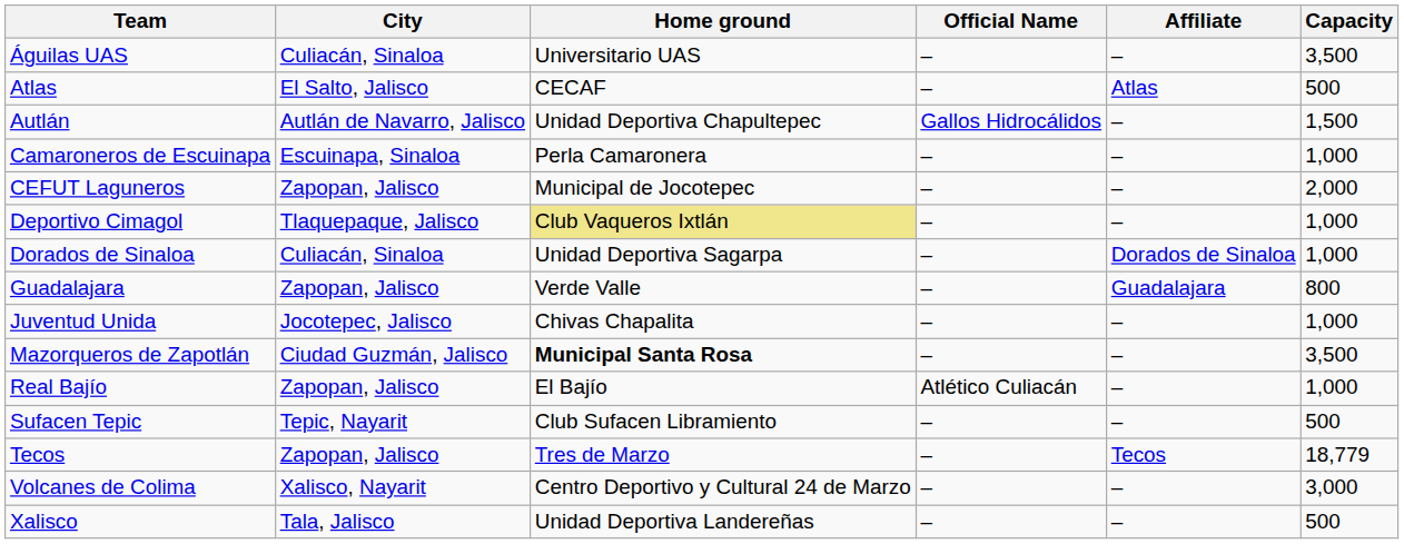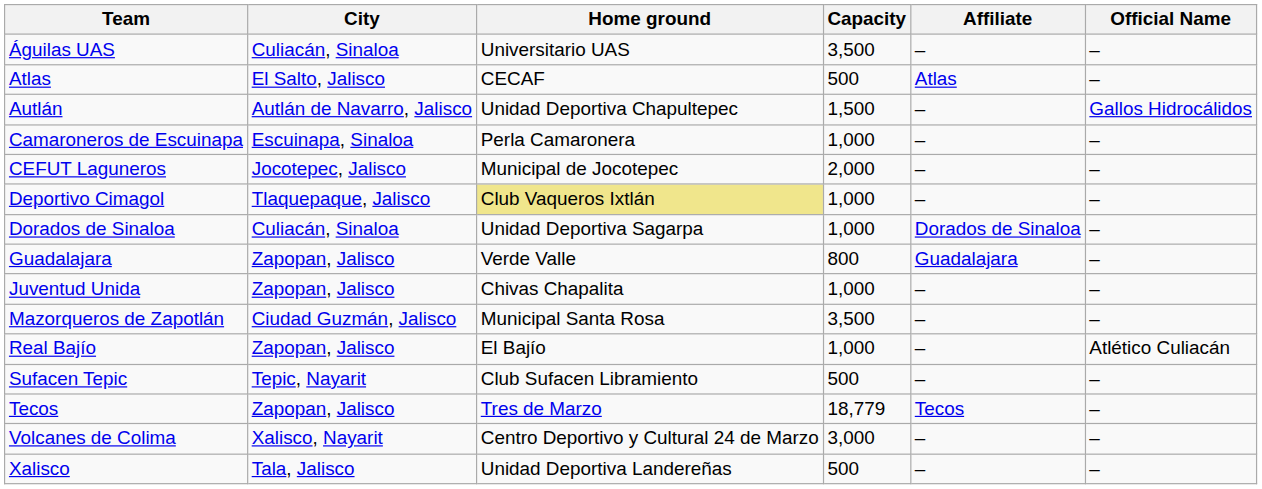 <table class="wikitable sortable">
 <tr>
 <th>Team</th>
 <th>City</th>
 <th>Home ground</th>
+<th>Capacity</th>
+<th>Affiliate</th>
 <th>Official Name</th>
-<th>Affiliate</th>
-<th>Capacity</th>
 </tr>
 <tr>
 <td><a href='#'>Águilas UAS</a></td>
 <td><a href='#'>Culiacán</a>, <a href='#'>Sinaloa</a></td>
 <td>Universitario UAS</td>
+<td>3,500</td>
 <td>–</td>
 <td>–</td>
-<td>3,500</td>
 </tr>
 <tr>
 <td><a href='#'>Atlas</a></td>
 <td><a href='#'>El Salto</a>, <a href='#'>Jalisco</a></td>
 <td>CECAF</td>
+<td>500</td>
+<td><a href='#'>Atlas</a></td>
 <td>–</td>
-<td><a href='#'>Atlas</a></td>
-<td>500</td>
 </tr>
 <tr>
 <td><a href='#'>Autlán</a></td>
 <td><a href='#'>Autlán de Navarro</a>, <a href='#'>Jalisco</a></td>
 <td>Unidad Deportiva Chapultepec</td>
+<td>1,500</td>
+<td>–</td>
 <td><a href='#'>Gallos Hidrocálidos</a></td>
-<td>–</td>
-<td>1,500</td>
 </tr>
 <tr>
 <td><a href='#'>Camaroneros de Escuinapa</a></td>
 <td><a href='#'>Escuinapa</a>, <a href='#'>Sinaloa</a></td>
 <td>Perla Camaronera</td>
+<td>1,000</td>
 <td>–</td>
 <td>–</td>
-<td>1,000</td>
 </tr>
 <tr>
 <td><a href='#'>CEFUT Laguneros</a></td>
-<td><a href='#'>Zapopan</a>, <a href='#'>Jalisco</a></td>
+<td><a href='#'>Jocotepec</a>, <a href='#'>Jalisco</a></td>
 <td>Municipal de Jocotepec</td>
+<td>2,000</td>
 <td>–</td>
 <td>–</td>
-<td>2,000</td>
 </tr>
 <tr>
 <td><a href='#'>Deportivo Cimagol</a></td>
 <td><a href='#'>Tlaquepaque</a>, <a href='#'>Jalisco</a></td>
 <td style="background: khaki;">Club Vaqueros Ixtlán</td>
+<td>1,000</td>
 <td>–</td>
 <td>–</td>
-<td>1,000</td>
 </tr>
 <tr>
 <td><a href='#'>Dorados de Sinaloa</a></td>
 <td><a href='#'>Culiacán</a>, <a href='#'>Sinaloa</a></td>
 <td>Unidad Deportiva Sagarpa</td>
+<td>1,000</td>
+<td><a href='#'>Dorados de Sinaloa</a></td>
 <td>–</td>
-<td><a href='#'>Dorados de Sinaloa</a></td>
-<td>1,000</td>
 </tr>
 <tr>
 <td><a href='#'>Guadalajara</a></td>
 <td><a href='#'>Zapopan</a>, <a href='#'>Jalisco</a></td>
 <td>Verde Valle</td>
+<td>800</td>
+<td><a href='#'>Guadalajara</a></td>
 <td>–</td>
-<td><a href='#'>Guadalajara</a></td>
-<td>800</td>
 </tr>
 <tr>
 <td><a href='#'>Juventud Unida</a></td>
-<td><a href='#'>Jocotepec</a>, <a href='#'>Jalisco</a></td>
+<td><a href='#'>Zapopan</a>, <a href='#'>Jalisco</a></td>
 <td>Chivas Chapalita</td>
+<td>1,000</td>
 <td>–</td>
 <td>–</td>
-<td>1,000</td>
 </tr>
 <tr>
 <td><a href='#'>Mazorqueros de Zapotlán</a></td>
 <td><a href='#'>Ciudad Guzmán</a>, <a href='#'>Jalisco</a></td>
-<td><strong>Municipal Santa Rosa</strong></td>
+<td>Municipal Santa Rosa</td>
+<td>3,500</td>
 <td>–</td>
 <td>–</td>
-<td>3,500</td>
 </tr>
 <tr>
 <td><a href='#'>Real Bajío</a></td>
 <td><a href='#'>Zapopan</a>, <a href='#'>Jalisco</a></td>
 <td>El Bajío</td>
+<td>1,000</td>
+<td>–</td>
 <td>Atlético Culiacán</td>
-<td>–</td>
-<td>1,000</td>
 </tr>
 <tr>
 <td><a href='#'>Sufacen Tepic</a></td>
 <td><a href='#'>Tepic</a>, <a href='#'>Nayarit</a></td>
 <td>Club Sufacen Libramiento</td>
+<td>500</td>
 <td>–</td>
 <td>–</td>
-<td>500</td>
 </tr>
 <tr>
 <td><a href='#'>Tecos</a></td>
 <td><a href='#'>Zapopan</a>, <a href='#'>Jalisco</a></td>
 <td><a href='#'>Tres de Marzo</a></td>
+<td>18,779</td>
+<td><a href='#'>Tecos</a></td>
 <td>–</td>
-<td><a href='#'>Tecos</a></td>
-<td>18,779</td>
 </tr>
 <tr>
 <td><a href='#'>Volcanes de Colima</a></td>
 <td><a href='#'>Xalisco</a>, <a href='#'>Nayarit</a></td>
 <td>Centro Deportivo y Cultural 24 de Marzo</td>
+<td>3,000</td>
 <td>–</td>
 <td>–</td>
-<td>3,000</td>
 </tr>
 <tr>
 <td><a href='#'>Xalisco</a></td>
 <td><a href='#'>Tala</a>, <a href='#'>Jalisco</a></td>
 <td>Unidad Deportiva Landereñas</td>
+<td>500</td>
 <td>–</td>
 <td>–</td>
-<td>500</td>
 </tr>
 </table>
